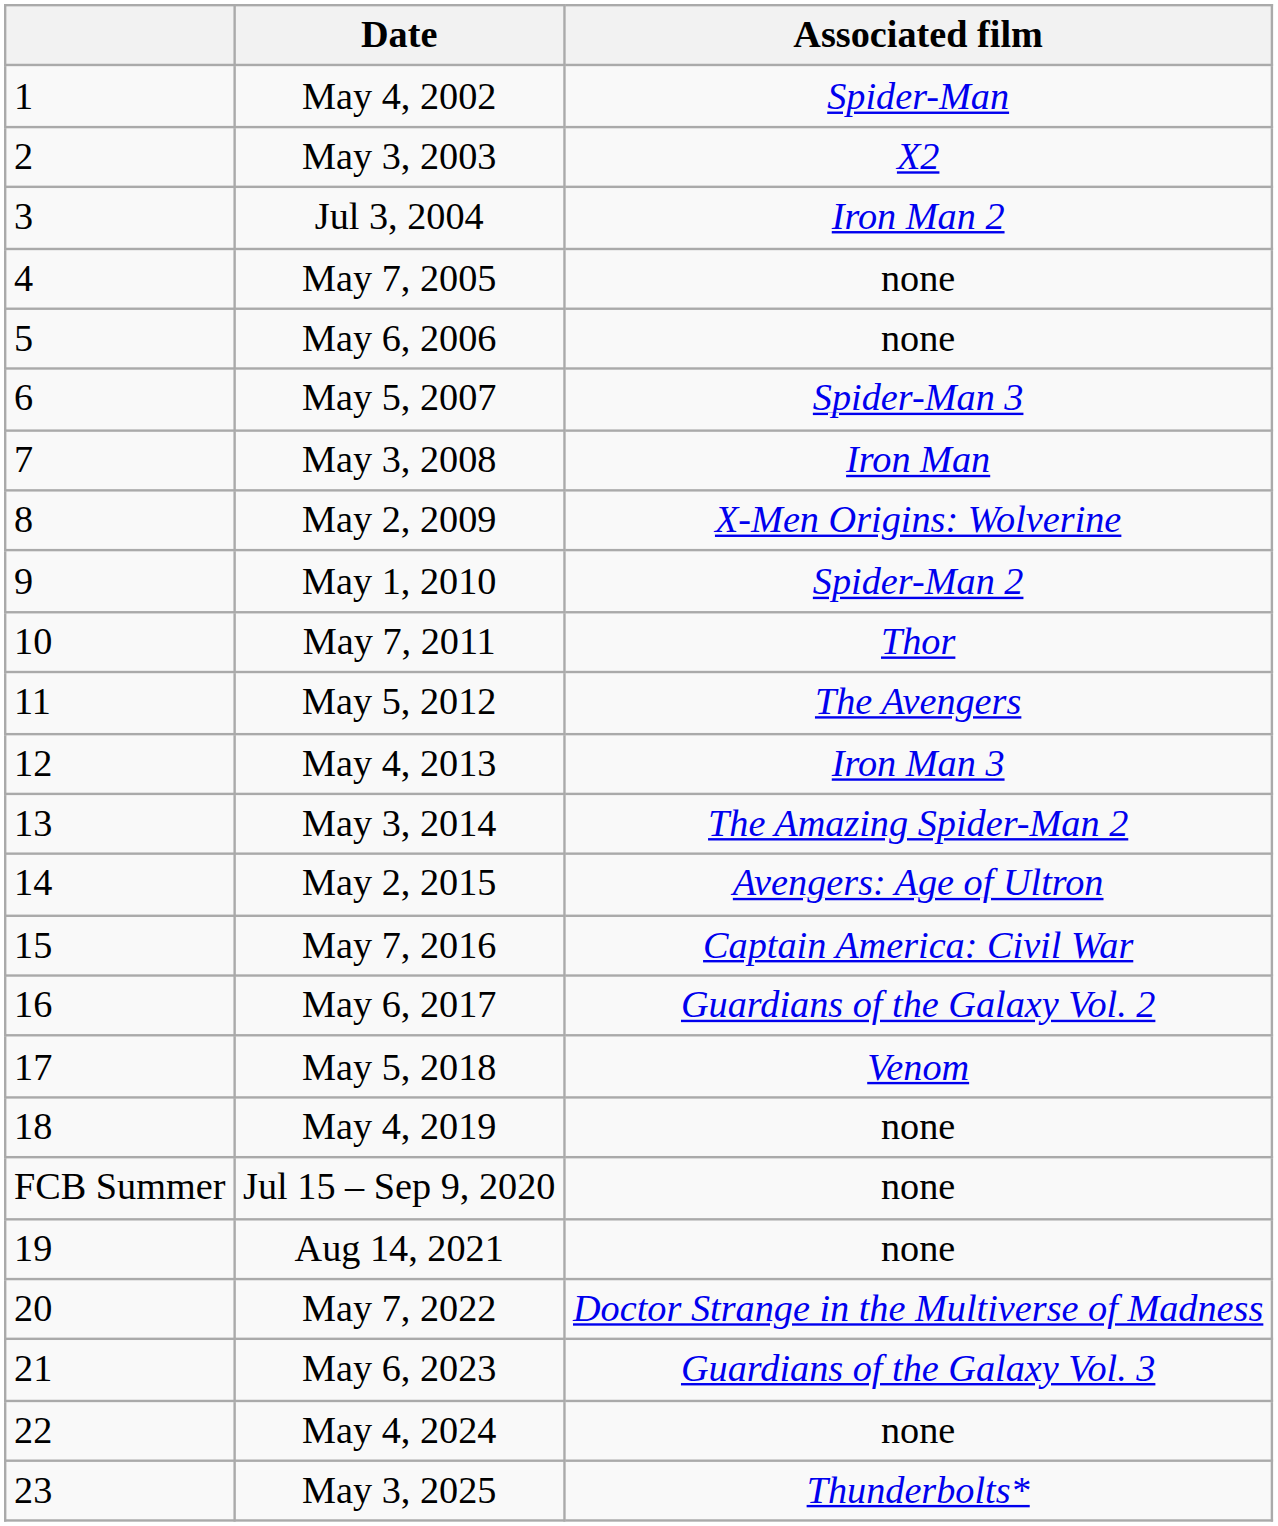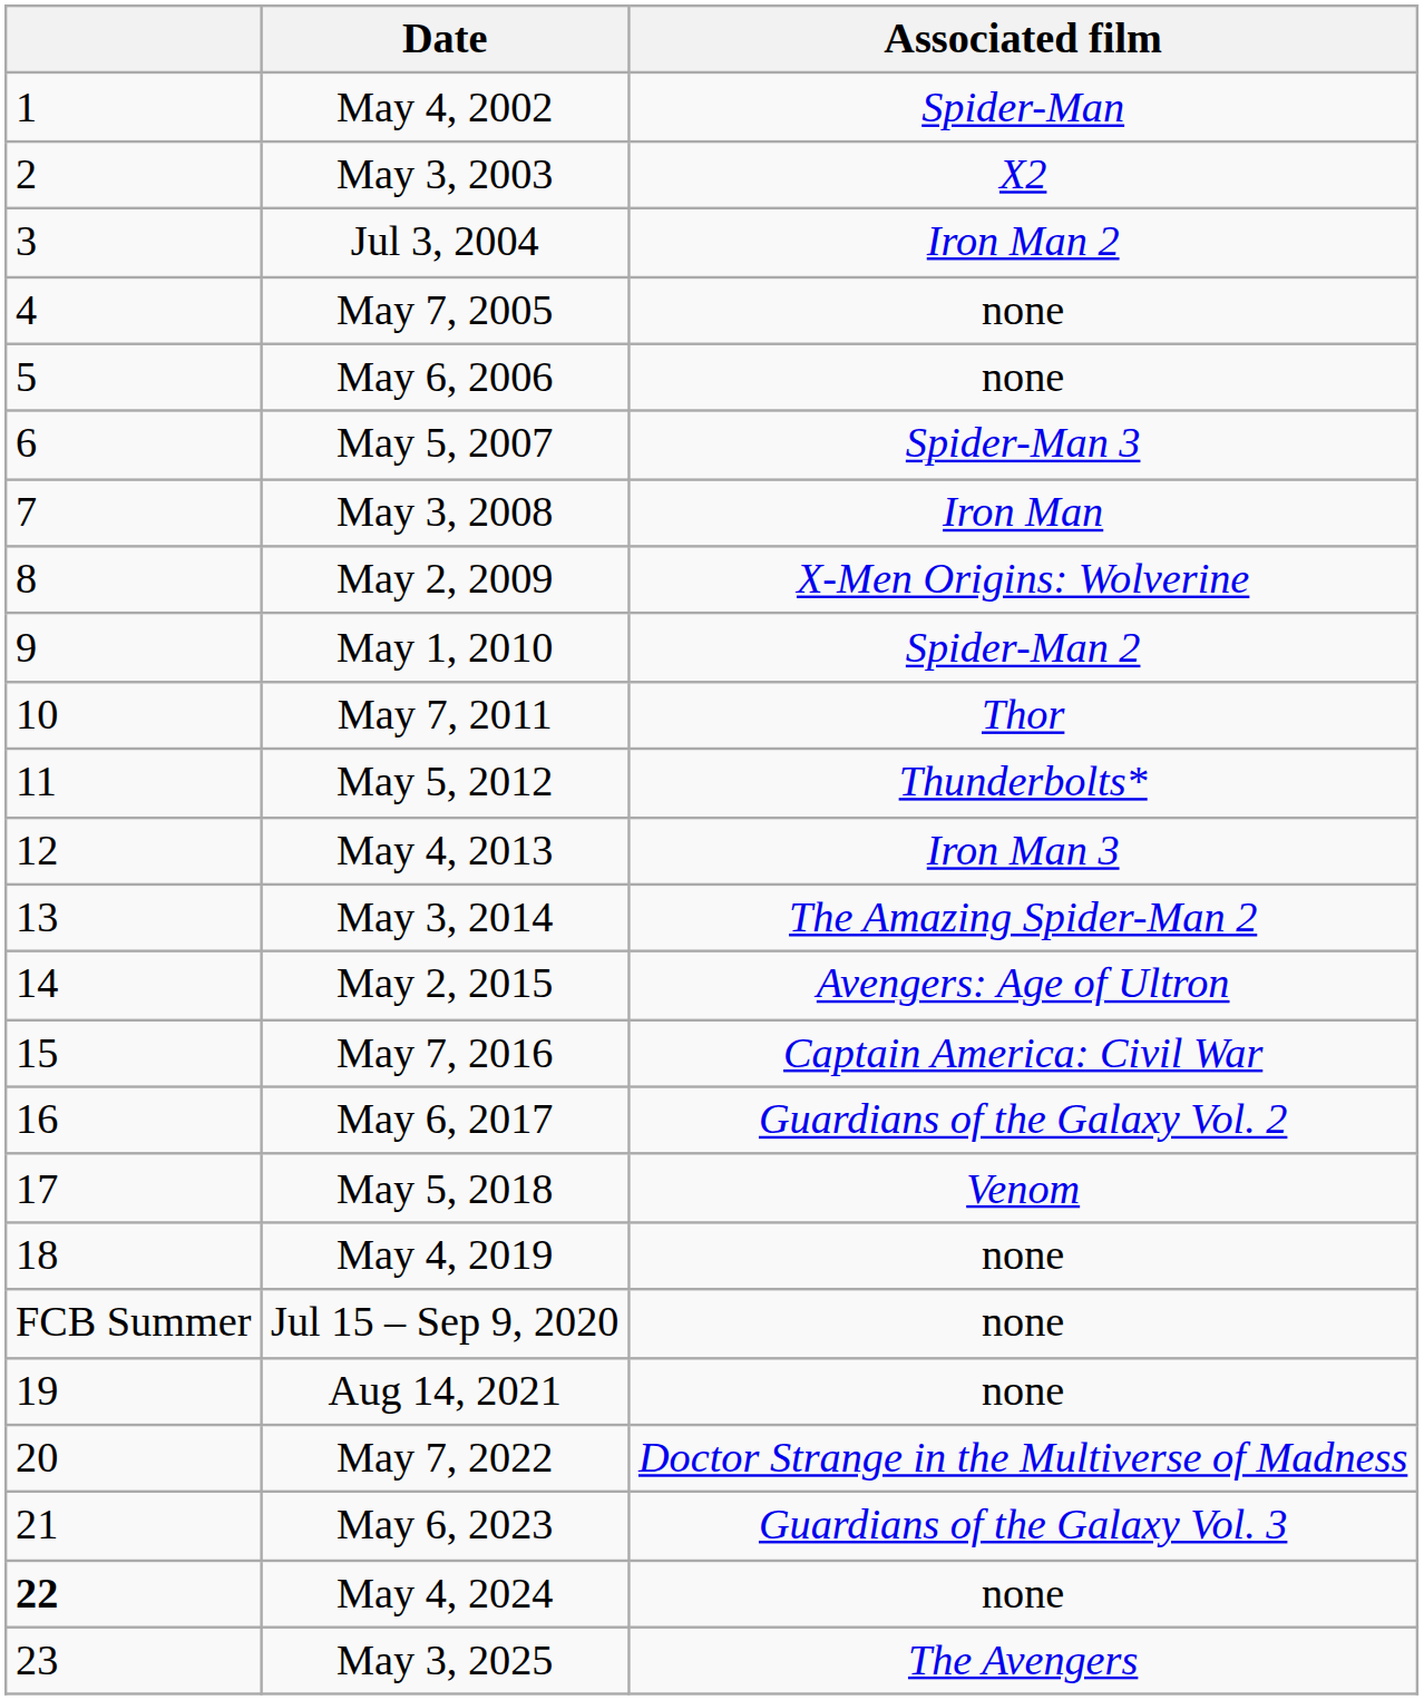 <table class="wikitable">
 <tr>
 <th></th>
 <th>Date</th>
 <th>Associated film</th>
 </tr>
 <tr>
 <td>1</td>
 <td style="text-align:center;">May 4, 2002</td>
 <td style="text-align:center;"><em><a href='#'>Spider-Man</a></em></td>
 </tr>
 <tr>
 <td>2</td>
 <td style="text-align:center;">May 3, 2003</td>
 <td style="text-align:center;"><em><a href='#'>X2</a></em></td>
 </tr>
 <tr>
 <td>3</td>
 <td style="text-align:center;">Jul 3, 2004</td>
 <td style="text-align:center;"><em><a href='#'>Iron Man 2</a></em></td>
 </tr>
 <tr>
 <td>4</td>
 <td style="text-align:center;">May 7, 2005</td>
 <td style="text-align:center;">none </td>
 </tr>
 <tr>
 <td>5</td>
 <td style="text-align:center;">May 6, 2006</td>
 <td style="text-align:center;">none </td>
 </tr>
 <tr>
 <td>6</td>
 <td style="text-align:center;">May 5, 2007</td>
 <td style="text-align:center;"><em><a href='#'>Spider-Man 3</a></em></td>
 </tr>
 <tr>
 <td>7</td>
 <td style="text-align:center;">May 3, 2008</td>
 <td style="text-align:center;"><em><a href='#'>Iron Man</a></em></td>
 </tr>
 <tr>
 <td>8</td>
 <td style="text-align:center;">May 2, 2009</td>
 <td style="text-align:center;"><em><a href='#'>X-Men Origins: Wolverine</a></em></td>
 </tr>
 <tr>
 <td>9</td>
 <td style="text-align:center;">May 1, 2010</td>
 <td style="text-align:center;"><em><a href='#'>Spider-Man 2</a></em></td>
 </tr>
 <tr>
 <td>10</td>
 <td style="text-align:center;">May 7, 2011</td>
 <td style="text-align:center;"><em><a href='#'>Thor</a></em></td>
 </tr>
 <tr>
 <td>11</td>
 <td style="text-align:center;">May 5, 2012</td>
-<td style="text-align:center;"><em><a href='#'>The Avengers</a></em></td>
+<td style="text-align:center;"><em><a href='#'>Thunderbolts*</a></em></td>
 </tr>
 <tr>
 <td>12</td>
 <td style="text-align:center;">May 4, 2013</td>
 <td style="text-align:center;"><em><a href='#'>Iron Man 3</a></em></td>
 </tr>
 <tr>
 <td>13</td>
 <td style="text-align:center;">May 3, 2014</td>
 <td style="text-align:center;"><em><a href='#'>The Amazing Spider-Man 2</a></em></td>
 </tr>
 <tr>
 <td>14</td>
 <td style="text-align:center;">May 2, 2015</td>
 <td style="text-align:center;"><em><a href='#'>Avengers: Age of Ultron</a></em></td>
 </tr>
 <tr>
 <td>15</td>
 <td style="text-align:center;">May 7, 2016</td>
 <td style="text-align:center;"><em><a href='#'>Captain America: Civil War</a></em></td>
 </tr>
 <tr>
 <td>16</td>
 <td style="text-align:center;">May 6, 2017</td>
 <td style="text-align:center;"><em><a href='#'>Guardians of the Galaxy Vol. 2</a></em></td>
 </tr>
 <tr>
 <td>17</td>
 <td style="text-align:center;">May 5, 2018</td>
 <td style="text-align:center;"><em><a href='#'>Venom</a></em></td>
 </tr>
 <tr>
 <td>18</td>
 <td style="text-align:center;">May 4, 2019</td>
 <td style="text-align:center;">none</td>
 </tr>
 <tr>
 <td>FCB Summer</td>
 <td style="text-align:center;">Jul 15 – Sep 9, 2020</td>
 <td style="text-align:center;">none</td>
 </tr>
 <tr>
 <td>19</td>
 <td style="text-align:center;">Aug 14, 2021</td>
 <td style="text-align:center;">none</td>
 </tr>
 <tr>
 <td>20</td>
 <td style="text-align:center;">May 7, 2022</td>
 <td style="text-align:center;"><em><a href='#'>Doctor Strange in the Multiverse of Madness</a></em></td>
 </tr>
 <tr>
 <td>21</td>
 <td style="text-align:center;">May 6, 2023</td>
 <td style="text-align:center;"><em><a href='#'>Guardians of the Galaxy Vol. 3</a></em></td>
 </tr>
 <tr>
-<td>22</td>
+<td><strong>22</strong></td>
 <td style="text-align:center;">May 4, 2024</td>
 <td style="text-align:center;">none</td>
 </tr>
 <tr>
 <td>23</td>
 <td style="text-align:center;">May 3, 2025</td>
-<td style="text-align:center;"><em><a href='#'>Thunderbolts*</a></em></td>
+<td style="text-align:center;"><em><a href='#'>The Avengers</a></em></td>
 </tr>
 </table>
